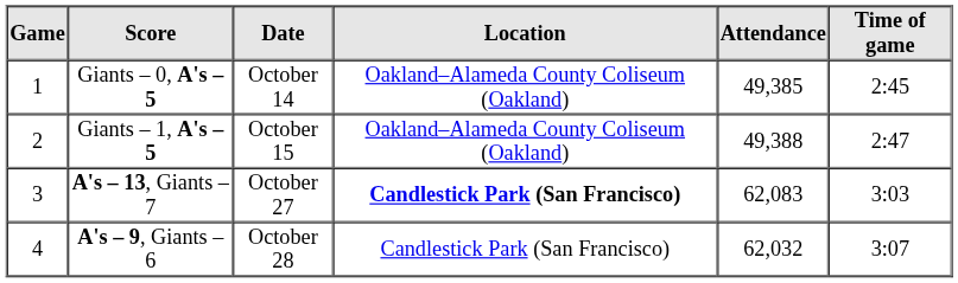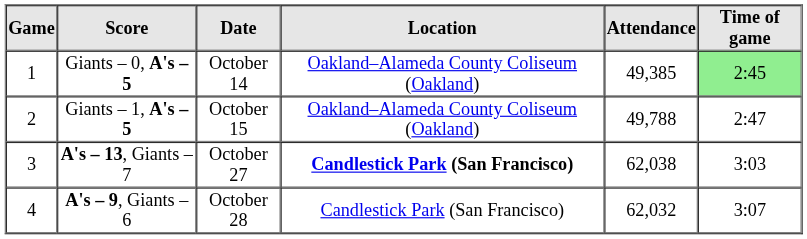 <table border=1 cellspacing=0 width=700 style="margin-left:3em;">
 <tr style="text-align:center; background-color:#e6e6e6;">
 <th width=>Game</th>
 <th width=>Score</th>
 <th width=>Date</th>
 <th width=>Location</th>
 <th width=>Attendance</th>
 <th width=>Time of game</th>
 </tr>
 <tr style="text-align:center;">
 <td>1</td>
 <td>Giants – 0, <strong>A's – 5</strong></td>
 <td>October 14</td>
 <td><a href='#'>Oakland–Alameda County Coliseum</a> (<a href='#'>Oakland</a>)</td>
 <td>49,385</td>
-<td>2:45</td>
+<td style="background: lightgreen;">2:45</td>
 </tr>
 <tr style="text-align:center;">
 <td>2</td>
 <td>Giants – 1, <strong>A's – 5</strong></td>
 <td>October 15</td>
 <td><a href='#'>Oakland–Alameda County Coliseum</a> (<a href='#'>Oakland</a>)</td>
-<td>49,388</td>
+<td>49,788</td>
 <td>2:47</td>
 </tr>
 <tr style="text-align:center;">
 <td>3</td>
 <td><strong>A's – 13</strong>, Giants – 7</td>
 <td>October 27</td>
 <td><strong><a href='#'>Candlestick Park</a> (San Francisco)</strong></td>
-<td>62,083</td>
+<td>62,038</td>
 <td>3:03</td>
 </tr>
 <tr style="text-align:center;">
 <td>4</td>
 <td><strong>A's – 9</strong>, Giants – 6</td>
 <td>October 28</td>
 <td><a href='#'>Candlestick Park</a> (San Francisco)</td>
 <td>62,032</td>
 <td>3:07</td>
 </tr>
 <tr style="text-align:center;">
 </tr>
 </table>
